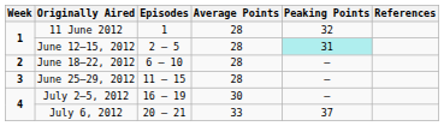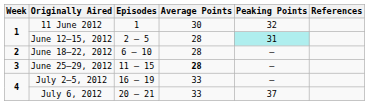 <table class="wikitable" style="text-align:center;">
 <tr>
 <th>Week</th>
 <th>Originally Aired</th>
 <th>Episodes</th>
 <th>Average Points</th>
 <th>Peaking Points</th>
 <th>References</th>
 </tr>
 <tr>
 <td rowspan="2"><strong>1</strong></td>
 <td>11 June 2012</td>
 <td>1</td>
-<td>28</td>
+<td>30</td>
 <td>32</td>
 <td></td>
 </tr>
 <tr>
 <td>June 12–15, 2012</td>
 <td>2 — 5</td>
 <td>28</td>
 <td style="background: paleturquoise;">31</td>
 <td></td>
 </tr>
 <tr>
 <td><strong>2</strong></td>
 <td>June 18–22, 2012</td>
 <td>6 — 10</td>
 <td>28</td>
 <td>—</td>
 <td></td>
 </tr>
 <tr>
 <td><strong>3</strong></td>
 <td>June 25–29, 2012</td>
 <td>11 — 15</td>
-<td>28</td>
+<td><strong>28</strong></td>
 <td>—</td>
 <td></td>
 </tr>
 <tr>
 <td rowspan="2"><strong>4</strong></td>
 <td>July 2–5, 2012</td>
 <td>16 — 19</td>
-<td>30</td>
+<td>33</td>
 <td>—</td>
 <td></td>
 </tr>
 <tr>
 <td>July 6, 2012</td>
 <td>20 — 21</td>
 <td>33</td>
 <td>37</td>
 <td></td>
 </tr>
 </table>
